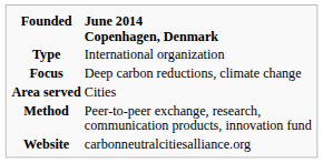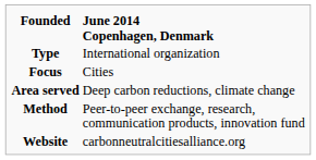 <table class="infobox vcard">
 <tr>
 <td colspan="2"></td>
 </tr>
 <tr>
 <th>Founded</th>
 <td><strong>June 2014<br>Copenhagen, Denmark</strong></td>
 </tr>
 <tr>
 <th>Type</th>
 <td>International organization</td>
 </tr>
 <tr>
 <th>Focus</th>
-<td>Deep carbon reductions, climate change</td>
+<td>Cities</td>
 </tr>
 <tr>
 <th>Area served</th>
-<td>Cities</td>
+<td>Deep carbon reductions, climate change</td>
 </tr>
 <tr>
 <th>Method</th>
 <td>Peer-to-peer exchange, research,<br>communication products, innovation fund</td>
 </tr>
 <tr>
 <th>Website</th>
 <td>carbonneutralcitiesalliance.org</td>
 </tr>
 </table>
